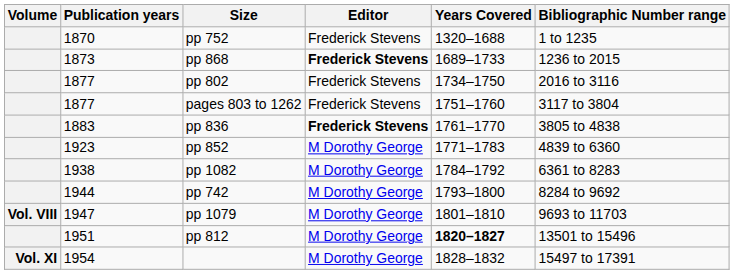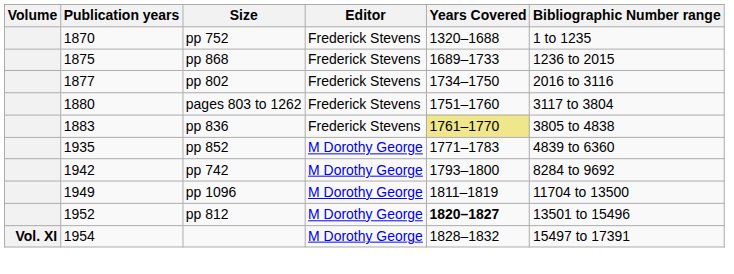 <table class="wikitable" style="font-size:90%">
 <tr>
 <th>Volume</th>
 <th abbr="Publication">Publication years</th>
 <th>Size</th>
 <th>Editor</th>
 <th abbr="Years">Years Covered</th>
 <th abbr="Prints">Bibliographic Number range</th>
 </tr>
 <tr>
 <th style="text-align:right;"></th>
 <td>1870</td>
 <td>pp 752</td>
 <td>Frederick Stevens</td>
 <td>1320–1688</td>
 <td>1 to 1235</td>
 </tr>
 <tr>
 <th style="text-align:right;"></th>
-<td>1873</td>
+<td>1875</td>
 <td>pp 868</td>
-<td><strong>Frederick Stevens</strong></td>
+<td>Frederick Stevens</td>
 <td>1689–1733</td>
 <td>1236 to 2015</td>
 </tr>
 <tr>
 <th style="text-align:right;"></th>
 <td>1877</td>
 <td>pp 802</td>
 <td>Frederick Stevens</td>
 <td>1734–1750</td>
 <td>2016 to 3116</td>
 </tr>
 <tr>
 <th style="text-align:right;"></th>
-<td>1877</td>
+<td>1880</td>
 <td>pages 803 to 1262</td>
 <td>Frederick Stevens</td>
 <td>1751–1760</td>
 <td>3117 to 3804</td>
 </tr>
 <tr>
 <th style="text-align:right;"></th>
 <td>1883</td>
 <td>pp 836</td>
-<td><strong>Frederick Stevens</strong></td>
-<td>1761–1770</td>
+<td>Frederick Stevens</td>
+<td style="background: khaki;">1761–1770</td>
 <td>3805 to 4838</td>
 </tr>
 <tr>
 <th style="text-align:right;"></th>
-<td>1923</td>
+<td>1935</td>
 <td>pp 852</td>
 <td><a href='#'>M Dorothy George</a></td>
 <td>1771–1783</td>
 <td>4839 to 6360</td>
 </tr>
 <tr>
 <th style="text-align:right;"></th>
-<td>1938</td>
-<td>pp 1082</td>
-<td><a href='#'>M Dorothy George</a></td>
-<td>1784–1792</td>
-<td>6361 to 8283</td>
-</tr>
-<tr>
-<th style="text-align:right;"></th>
-<td>1944</td>
+<td>1942</td>
 <td>pp 742</td>
 <td><a href='#'>M Dorothy George</a></td>
 <td>1793–1800</td>
 <td>8284 to 9692</td>
 </tr>
 <tr>
-<th style="text-align:right;">Vol. VIII</th>
-<td>1947</td>
-<td>pp 1079</td>
+<th style="text-align:right;"></th>
+<td>1949</td>
+<td>pp 1096</td>
 <td><a href='#'>M Dorothy George</a></td>
-<td>1801–1810</td>
-<td>9693 to 11703</td>
+<td>1811–1819</td>
+<td>11704 to 13500</td>
 </tr>
 <tr>
 <th style="text-align:right;"></th>
-<td>1951</td>
+<td>1952</td>
 <td>pp 812</td>
 <td><a href='#'>M Dorothy George</a></td>
 <td><strong>1820–1827</strong></td>
 <td>13501 to 15496</td>
 </tr>
 <tr>
 <th style="text-align:right;">Vol. XI</th>
 <td>1954</td>
 <td></td>
 <td><a href='#'>M Dorothy George</a></td>
 <td>1828–1832</td>
 <td>15497 to 17391</td>
 </tr>
 </table>
